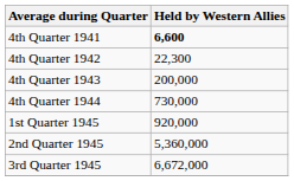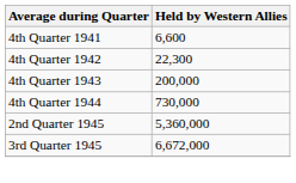 <table class="wikitable">
 <tr>
 <th>Average during Quarter</th>
 <th>Held by Western Allies</th>
 </tr>
 <tr>
 <td>4th Quarter 1941</td>
-<td><strong>6,600</strong></td>
+<td>6,600</td>
 </tr>
 <tr>
 <td>4th Quarter 1942</td>
 <td>22,300</td>
 </tr>
 <tr>
 <td>4th Quarter 1943</td>
 <td>200,000</td>
 </tr>
 <tr>
 <td>4th Quarter 1944</td>
 <td>730,000</td>
 </tr>
 <tr>
-<td>1st Quarter 1945</td>
-<td>920,000</td>
-</tr>
-<tr>
 <td>2nd Quarter 1945</td>
 <td>5,360,000</td>
 </tr>
 <tr>
 <td>3rd Quarter 1945</td>
 <td>6,672,000</td>
 </tr>
 <tr>
 </tr>
 </table>
